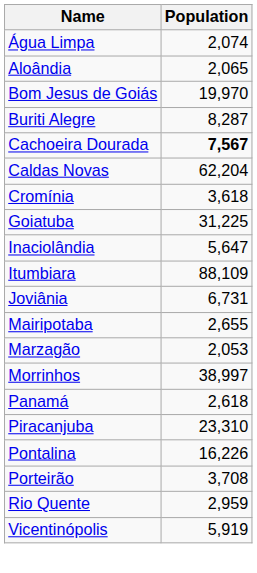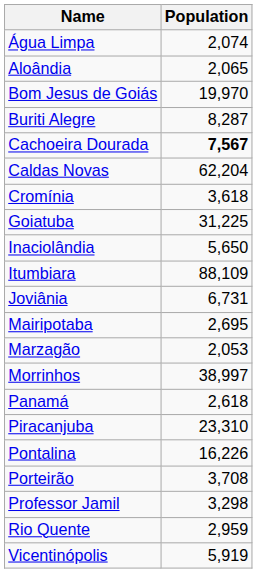 <table class="wikitable">
 <tr>
 <th scope="col">Name</th>
 <th scope="col">Population</th>
 </tr>
 <tr>
 <td><a href='#'>Água Limpa</a></td>
 <td style="text-align: right;">2,074</td>
 </tr>
 <tr>
 <td><a href='#'>Aloândia</a></td>
 <td style="text-align: right;">2,065</td>
 </tr>
 <tr>
 <td><a href='#'>Bom Jesus de Goiás</a></td>
 <td style="text-align: right;">19,970</td>
 </tr>
 <tr>
 <td><a href='#'>Buriti Alegre</a></td>
 <td style="text-align: right;">8,287</td>
 </tr>
 <tr>
 <td><a href='#'>Cachoeira Dourada</a></td>
 <td style="text-align: right;"><strong>7,567</strong></td>
 </tr>
 <tr>
 <td><a href='#'>Caldas Novas</a></td>
 <td style="text-align: right;">62,204</td>
 </tr>
 <tr>
 <td><a href='#'>Cromínia</a></td>
 <td style="text-align: right;">3,618</td>
 </tr>
 <tr>
 <td><a href='#'>Goiatuba</a></td>
 <td style="text-align: right;">31,225</td>
 </tr>
 <tr>
 <td><a href='#'>Inaciolândia</a></td>
-<td style="text-align: right;">5,647</td>
+<td style="text-align: right;">5,650</td>
 </tr>
 <tr>
 <td><a href='#'>Itumbiara</a></td>
 <td style="text-align: right;">88,109</td>
 </tr>
 <tr>
 <td><a href='#'>Joviânia</a></td>
 <td style="text-align: right;">6,731</td>
 </tr>
 <tr>
 <td><a href='#'>Mairipotaba</a></td>
-<td style="text-align: right;">2,655</td>
+<td style="text-align: right;">2,695</td>
 </tr>
 <tr>
 <td><a href='#'>Marzagão</a></td>
 <td style="text-align: right;">2,053</td>
 </tr>
 <tr>
 <td><a href='#'>Morrinhos</a></td>
 <td style="text-align: right;">38,997</td>
 </tr>
 <tr>
 <td><a href='#'>Panamá</a></td>
 <td style="text-align: right;">2,618</td>
 </tr>
 <tr>
 <td><a href='#'>Piracanjuba</a></td>
 <td style="text-align: right;">23,310</td>
 </tr>
 <tr>
 <td><a href='#'>Pontalina</a></td>
 <td style="text-align: right;">16,226</td>
 </tr>
 <tr>
 <td><a href='#'>Porteirão</a></td>
 <td style="text-align: right;">3,708</td>
 </tr>
 <tr>
+<td><a href='#'>Professor Jamil</a></td>
+<td style="text-align: right;">3,298</td>
+</tr>
+<tr>
 <td><a href='#'>Rio Quente</a></td>
 <td style="text-align: right;">2,959</td>
 </tr>
 <tr>
 <td><a href='#'>Vicentinópolis</a></td>
 <td style="text-align: right;">5,919</td>
 </tr>
 </table>
